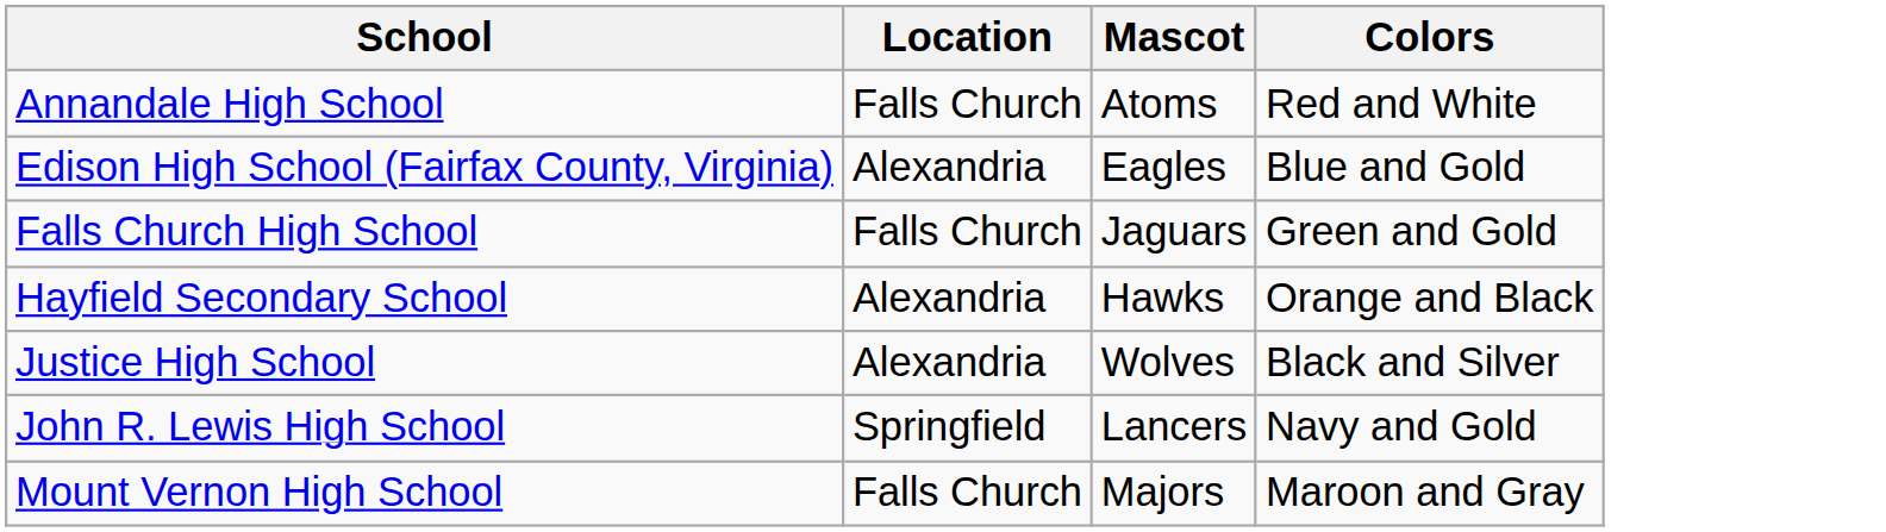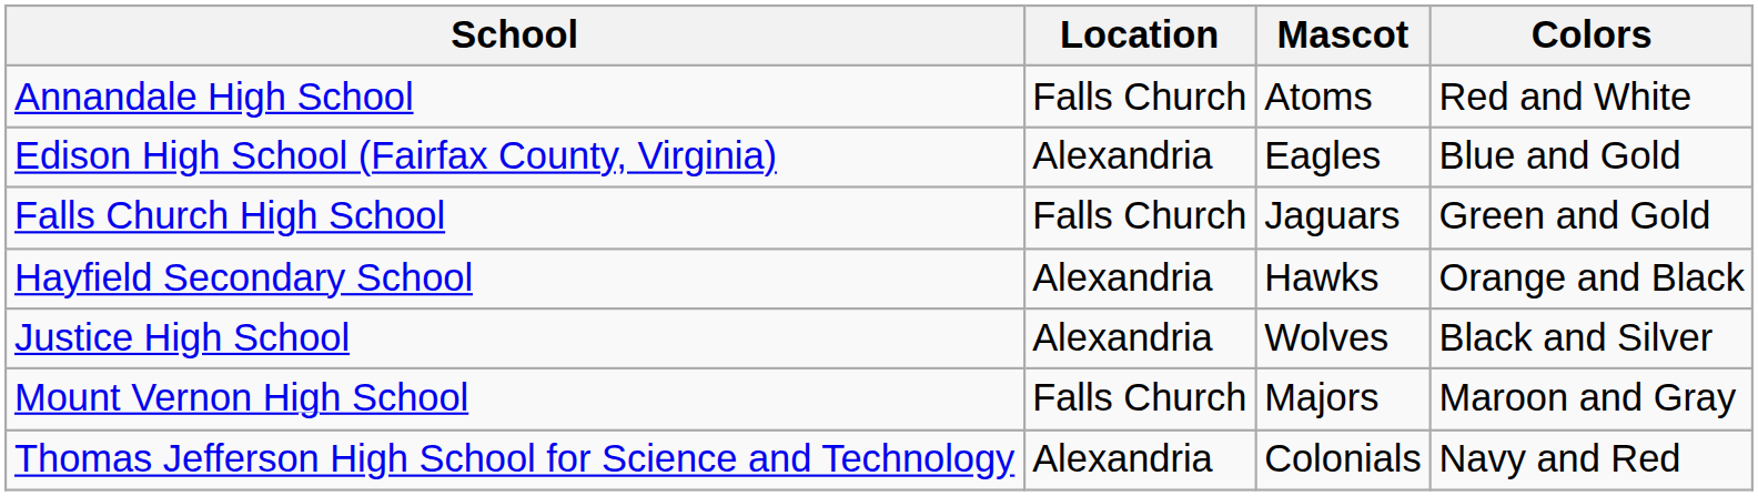 <table class="wikitable sortable">
 <tr>
 <th>School</th>
 <th>Location</th>
 <th>Mascot</th>
 <th>Colors</th>
 </tr>
 <tr>
 <td><a href='#'>Annandale High School</a></td>
 <td>Falls Church</td>
 <td>Atoms</td>
 <td>  Red and White</td>
 </tr>
 <tr>
 <td><a href='#'>Edison High School (Fairfax County, Virginia)</a></td>
 <td>Alexandria</td>
 <td>Eagles</td>
 <td>  Blue and Gold</td>
 </tr>
 <tr>
 <td><a href='#'>Falls Church High School</a></td>
 <td>Falls Church</td>
 <td>Jaguars</td>
 <td>  Green and Gold</td>
 </tr>
 <tr>
 <td><a href='#'>Hayfield Secondary School</a></td>
 <td>Alexandria</td>
 <td>Hawks</td>
 <td>  Orange and Black</td>
 </tr>
 <tr>
 <td><a href='#'>Justice High School</a></td>
 <td>Alexandria</td>
 <td>Wolves</td>
 <td>  Black and Silver</td>
 </tr>
 <tr>
-<td><a href='#'>John R. Lewis High School</a></td>
-<td>Springfield</td>
-<td>Lancers</td>
-<td>  Navy and Gold</td>
-</tr>
-<tr>
 <td><a href='#'>Mount Vernon High School</a></td>
 <td>Falls Church</td>
 <td>Majors</td>
 <td>  Maroon and Gray</td>
 </tr>
+<tr>
+<td><a href='#'>Thomas Jefferson High School for Science and Technology</a></td>
+<td>Alexandria</td>
+<td>Colonials</td>
+<td>  Navy and Red</td>
+</tr>
 </table>
